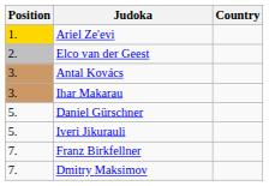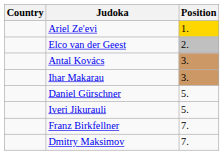 <table class=wikitable>
 <tr>
+<th width=10>Country</th>
+<th width=200>Judoka</th>
 <th width=10>Position</th>
-<th width=200>Judoka</th>
-<th width=10>Country</th>
 </tr>
 <tr>
+<td></td>
+<td><a href='#'>Ariel Ze'evi</a></td>
 <td bgcolor=gold>1.</td>
-<td><a href='#'>Ariel Ze'evi</a></td>
-<td></td>
 </tr>
 <tr>
+<td></td>
+<td><a href='#'>Elco van der Geest</a></td>
 <td bgcolor="silver">2.</td>
-<td><a href='#'>Elco van der Geest</a></td>
-<td></td>
 </tr>
 <tr>
+<td></td>
+<td><a href='#'>Antal Kovács</a></td>
 <td bgcolor="CC9966">3.</td>
-<td><a href='#'>Antal Kovács</a></td>
-<td></td>
 </tr>
 <tr>
+<td></td>
+<td><a href='#'>Ihar Makarau</a></td>
 <td bgcolor="CC9966">3.</td>
-<td><a href='#'>Ihar Makarau</a></td>
-<td></td>
 </tr>
 <tr>
+<td></td>
+<td><a href='#'>Daniel Gürschner</a></td>
 <td>5.</td>
-<td><a href='#'>Daniel Gürschner</a></td>
-<td></td>
 </tr>
 <tr>
+<td></td>
+<td><a href='#'>Iveri Jikurauli</a></td>
 <td>5.</td>
-<td><a href='#'>Iveri Jikurauli</a></td>
-<td></td>
 </tr>
 <tr>
+<td></td>
+<td><a href='#'>Franz Birkfellner</a></td>
 <td>7.</td>
-<td><a href='#'>Franz Birkfellner</a></td>
-<td></td>
 </tr>
 <tr>
+<td></td>
+<td><a href='#'>Dmitry Maksimov</a></td>
 <td>7.</td>
-<td><a href='#'>Dmitry Maksimov</a></td>
-<td></td>
 </tr>
 </table>
